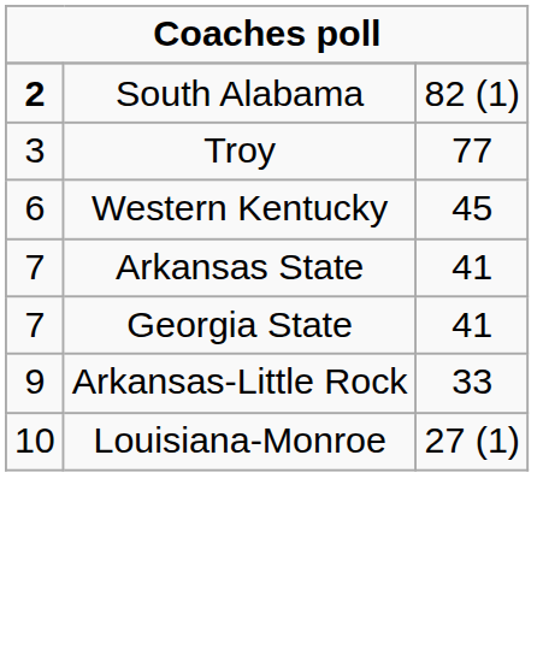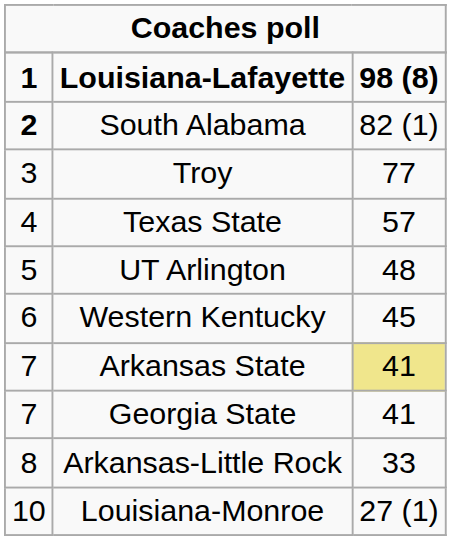 <table class="wikitable">
 <tr style="text-align:center;">
 <td colspan="3"><strong>Coaches poll </strong></td>
 </tr>
 <tr style="text-align:center;">
+</tr>
+<tr style="text-align:center;">
+<td><strong>1</strong></td>
+<td><strong>Louisiana-Lafayette</strong></td>
+<td><strong>98 (8)</strong></td>
 </tr>
 <tr style="text-align:center;">
 <td><strong>2</strong></td>
 <td>South Alabama</td>
 <td>82 (1)</td>
 </tr>
 <tr style="text-align:center;">
 <td>3</td>
 <td>Troy</td>
 <td>77</td>
 </tr>
 <tr style="text-align:center;">
+<td>4</td>
+<td>Texas State</td>
+<td>57</td>
+</tr>
+<tr style="text-align:center;">
+<td>5</td>
+<td>UT Arlington</td>
+<td>48</td>
+</tr>
+<tr style="text-align:center;">
 <td>6</td>
 <td>Western Kentucky</td>
 <td>45</td>
 </tr>
 <tr style="text-align:center;">
 <td>7</td>
 <td>Arkansas State</td>
-<td>41</td>
+<td style="background: khaki;">41</td>
 </tr>
 <tr style="text-align:center;">
 <td>7</td>
 <td>Georgia State</td>
 <td>41</td>
 </tr>
 <tr style="text-align:center;">
-<td>9</td>
+<td>8</td>
 <td>Arkansas-Little Rock</td>
 <td>33</td>
 </tr>
 <tr style="text-align:center;">
 <td>10</td>
 <td>Louisiana-Monroe</td>
 <td>27 (1)</td>
 </tr>
 </table>
